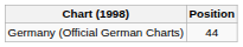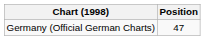 <table class="wikitable sortable plainrowheaders" style="text-align:center">
 <tr>
 <th scope="col">Chart (1998)</th>
 <th scope="col">Position</th>
 </tr>
 <tr>
 <td align="left">Germany (Official German Charts)</td>
-<td align="center">44</td>
+<td align="center">47</td>
 </tr>
 </table>
